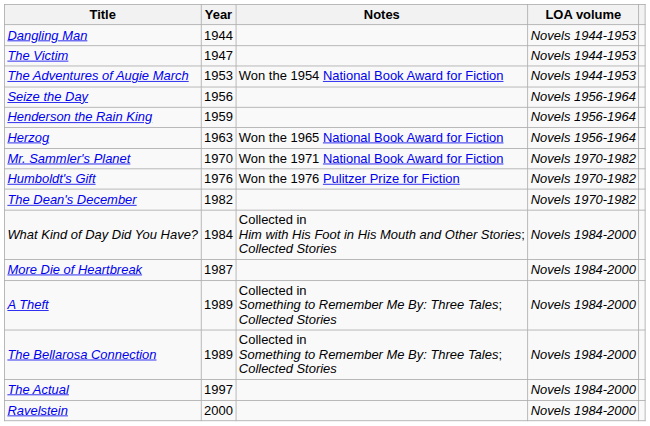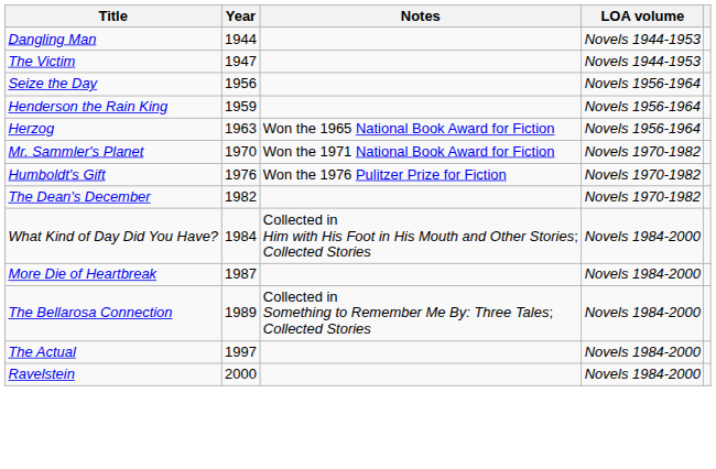 <table class="wikitable">
 <tr>
 <th>Title</th>
 <th>Year</th>
 <th>Notes</th>
 <th>LOA volume</th>
 <th></th>
 </tr>
 <tr>
 <td><em><a href='#'>Dangling Man</a></em></td>
 <td>1944</td>
 <td></td>
 <td><em>Novels 1944-1953</em></td>
 <td align="center"></td>
 </tr>
 <tr>
 <td><em><a href='#'>The Victim</a></em></td>
 <td>1947</td>
 <td></td>
-<td><em>Novels 1944-1953</em></td>
-<td align="center"></td>
-</tr>
-<tr>
-<td><em><a href='#'>The Adventures of Augie March</a></em></td>
-<td>1953</td>
-<td>Won the 1954 <a href='#'>National Book Award for Fiction</a></td>
 <td><em>Novels 1944-1953</em></td>
 <td align="center"></td>
 </tr>
 <tr>
 <td><em><a href='#'>Seize the Day</a></em></td>
 <td>1956</td>
 <td></td>
 <td><em>Novels 1956-1964</em></td>
 <td align="center"></td>
 </tr>
 <tr>
 <td><em><a href='#'>Henderson the Rain King</a></em></td>
 <td>1959</td>
 <td></td>
 <td><em>Novels 1956-1964</em></td>
 <td align="center"></td>
 </tr>
 <tr>
 <td><em><a href='#'>Herzog</a></em></td>
 <td>1963</td>
 <td>Won the 1965 <a href='#'>National Book Award for Fiction</a></td>
 <td><em>Novels 1956-1964</em></td>
 <td align="center"></td>
 </tr>
 <tr>
 <td><em><a href='#'>Mr. Sammler's Planet</a></em></td>
 <td>1970</td>
 <td>Won the 1971 <a href='#'>National Book Award for Fiction</a></td>
 <td><em>Novels 1970-1982</em></td>
 <td align="center"></td>
 </tr>
 <tr>
 <td><em><a href='#'>Humboldt's Gift</a></em></td>
 <td>1976</td>
 <td>Won the 1976 <a href='#'>Pulitzer Prize for Fiction</a></td>
 <td><em>Novels 1970-1982</em></td>
 <td align="center"></td>
 </tr>
 <tr>
 <td><em><a href='#'>The Dean's December</a></em></td>
 <td>1982</td>
 <td></td>
 <td><em>Novels 1970-1982</em></td>
 <td align="center"></td>
 </tr>
 <tr>
 <td><em>What Kind of Day Did You Have?</em></td>
 <td>1984</td>
 <td>Collected in<br><em>Him with His Foot in His Mouth and Other Stories</em>;<br><em>Collected Stories</em></td>
 <td><em>Novels 1984-2000</em></td>
 <td align="center"></td>
 </tr>
 <tr>
 <td><em><a href='#'>More Die of Heartbreak</a></em></td>
 <td>1987</td>
 <td></td>
 <td><em>Novels 1984-2000</em></td>
 <td align="center"></td>
 </tr>
 <tr>
-<td><em><a href='#'>A Theft</a></em></td>
-<td>1989</td>
-<td>Collected in<br><em>Something to Remember Me By: Three Tales</em>;<br><em>Collected Stories</em></td>
-<td><em>Novels 1984-2000</em></td>
-<td align="center"></td>
-</tr>
-<tr>
 <td><em><a href='#'>The Bellarosa Connection</a></em></td>
 <td>1989</td>
 <td>Collected in<br><em>Something to Remember Me By: Three Tales</em>;<br><em>Collected Stories</em></td>
 <td><em>Novels 1984-2000</em></td>
 <td align="center"></td>
 </tr>
 <tr>
 <td><em><a href='#'>The Actual</a></em></td>
 <td>1997</td>
 <td></td>
 <td><em>Novels 1984-2000</em></td>
 <td align="center"></td>
 </tr>
 <tr>
 <td><em><a href='#'>Ravelstein</a></em></td>
 <td>2000</td>
 <td></td>
 <td><em>Novels 1984-2000</em></td>
 <td align="center"></td>
 </tr>
 </table>
